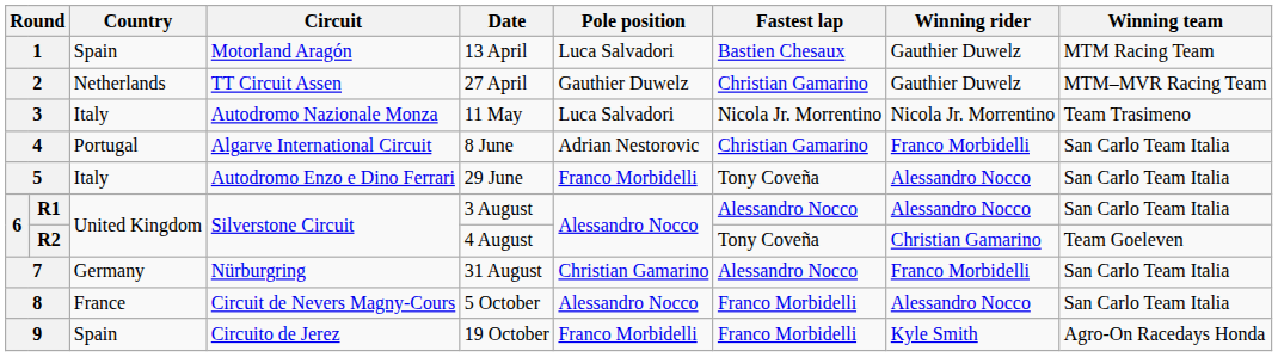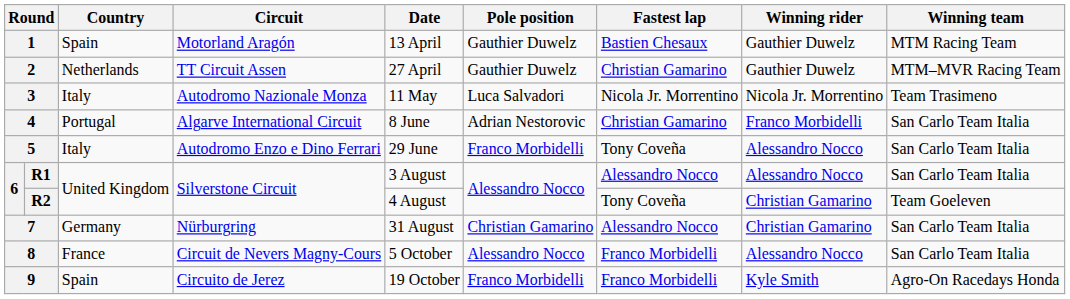 <table class="wikitable" style="font-size: 85%">
 <tr>
 <th colspan=2>Round</th>
 <th>Country</th>
 <th>Circuit</th>
 <th>Date</th>
 <th>Pole position</th>
 <th>Fastest lap</th>
 <th>Winning rider</th>
 <th>Winning team</th>
 </tr>
 <tr>
 <th colspan=2>1</th>
 <td> Spain</td>
 <td><a href='#'>Motorland Aragón</a></td>
 <td>13 April</td>
-<td> Luca Salvadori</td>
+<td> Gauthier Duwelz</td>
 <td> <a href='#'>Bastien Chesaux</a></td>
 <td> Gauthier Duwelz</td>
 <td>MTM Racing Team</td>
 </tr>
 <tr>
 <th colspan=2>2</th>
 <td> Netherlands</td>
 <td><a href='#'>TT Circuit Assen</a></td>
 <td>27 April</td>
 <td> Gauthier Duwelz</td>
 <td> <a href='#'>Christian Gamarino</a></td>
 <td> Gauthier Duwelz</td>
 <td>MTM–MVR Racing Team</td>
 </tr>
 <tr>
 <th colspan=2>3</th>
 <td> Italy</td>
 <td><a href='#'>Autodromo Nazionale Monza</a></td>
 <td>11 May</td>
 <td> Luca Salvadori</td>
 <td> Nicola Jr. Morrentino</td>
 <td> Nicola Jr. Morrentino</td>
 <td>Team Trasimeno</td>
 </tr>
 <tr>
 <th colspan=2>4</th>
 <td> Portugal</td>
 <td><a href='#'>Algarve International Circuit</a></td>
 <td>8 June</td>
 <td> Adrian Nestorovic</td>
 <td> <a href='#'>Christian Gamarino</a></td>
 <td> <a href='#'>Franco Morbidelli</a></td>
 <td>San Carlo Team Italia</td>
 </tr>
 <tr>
 <th colspan=2>5</th>
 <td> Italy</td>
 <td><a href='#'>Autodromo Enzo e Dino Ferrari</a></td>
 <td>29 June</td>
 <td> <a href='#'>Franco Morbidelli</a></td>
 <td> Tony Coveña</td>
 <td> <a href='#'>Alessandro Nocco</a></td>
 <td>San Carlo Team Italia</td>
 </tr>
 <tr>
 <th rowspan=2>6</th>
 <th>R1</th>
 <td rowspan=2> United Kingdom</td>
 <td rowspan=2><a href='#'>Silverstone Circuit</a></td>
 <td>3 August</td>
 <td rowspan=2> <a href='#'>Alessandro Nocco</a></td>
 <td> <a href='#'>Alessandro Nocco</a></td>
 <td> <a href='#'>Alessandro Nocco</a></td>
 <td>San Carlo Team Italia</td>
 </tr>
 <tr>
 <th>R2</th>
 <td>4 August</td>
 <td> Tony Coveña</td>
 <td> <a href='#'>Christian Gamarino</a></td>
 <td>Team Goeleven</td>
 </tr>
 <tr>
 <th colspan=2>7</th>
 <td> Germany</td>
 <td><a href='#'>Nürburgring</a></td>
 <td>31 August</td>
 <td> <a href='#'>Christian Gamarino</a></td>
 <td> <a href='#'>Alessandro Nocco</a></td>
-<td> <a href='#'>Franco Morbidelli</a></td>
+<td> <a href='#'>Christian Gamarino</a></td>
 <td>San Carlo Team Italia</td>
 </tr>
 <tr>
 <th colspan=2>8</th>
 <td> France</td>
 <td><a href='#'>Circuit de Nevers Magny-Cours</a></td>
 <td>5 October</td>
 <td> <a href='#'>Alessandro Nocco</a></td>
 <td> <a href='#'>Franco Morbidelli</a></td>
 <td> <a href='#'>Alessandro Nocco</a></td>
 <td>San Carlo Team Italia</td>
 </tr>
 <tr>
 <th colspan=2>9</th>
 <td> Spain</td>
 <td><a href='#'>Circuito de Jerez</a></td>
 <td>19 October</td>
 <td> <a href='#'>Franco Morbidelli</a></td>
 <td> <a href='#'>Franco Morbidelli</a></td>
 <td> <a href='#'>Kyle Smith</a></td>
 <td>Agro-On Racedays Honda</td>
 </tr>
 </table>
